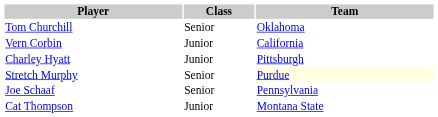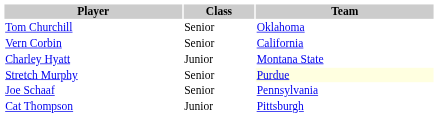 <table style="width:600px" "border:'1' 'solid' 'gray'">
 <tr>
 <th style="background:#CCCCCC;width:40%">Player</th>
 <th style="background:#CCCCCC;width:16%">Class</th>
 <th style="background:#CCCCCC;width:40%">Team</th>
 </tr>
 <tr>
 <td><a href='#'>Tom Churchill</a></td>
 <td>Senior</td>
 <td><a href='#'>Oklahoma</a></td>
 </tr>
 <tr>
 <td><a href='#'>Vern Corbin</a></td>
-<td>Junior</td>
+<td>Senior</td>
 <td><a href='#'>California</a></td>
 </tr>
 <tr>
 <td><a href='#'>Charley Hyatt</a></td>
 <td>Junior</td>
-<td><a href='#'>Pittsburgh</a></td>
+<td><a href='#'>Montana State</a></td>
 </tr>
 <tr>
 <td><a href='#'>Stretch Murphy</a></td>
 <td>Senior</td>
 <td style="background: lightyellow;"><a href='#'>Purdue</a></td>
 </tr>
 <tr>
 <td><a href='#'>Joe Schaaf</a></td>
 <td>Senior</td>
 <td><a href='#'>Pennsylvania</a></td>
 </tr>
 <tr>
 <td><a href='#'>Cat Thompson</a></td>
 <td>Junior</td>
-<td><a href='#'>Montana State</a></td>
+<td><a href='#'>Pittsburgh</a></td>
 </tr>
 </table>
